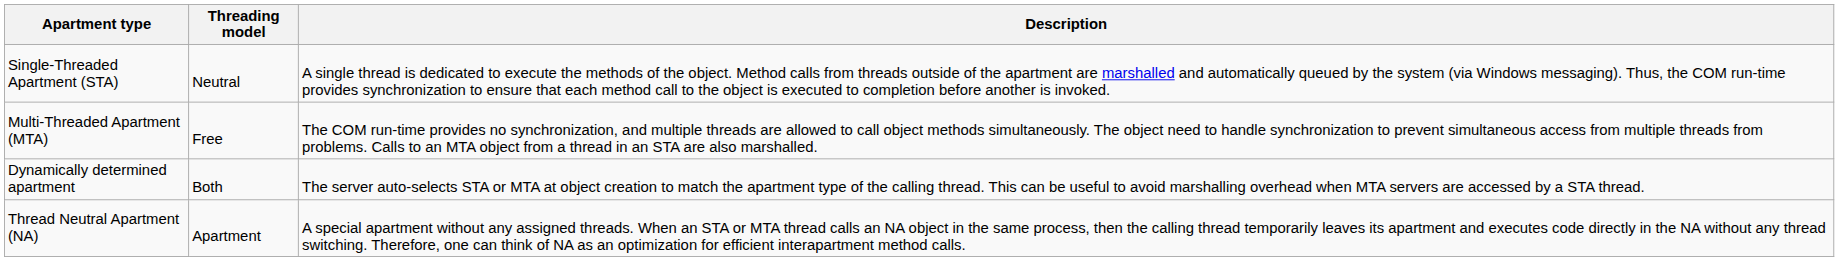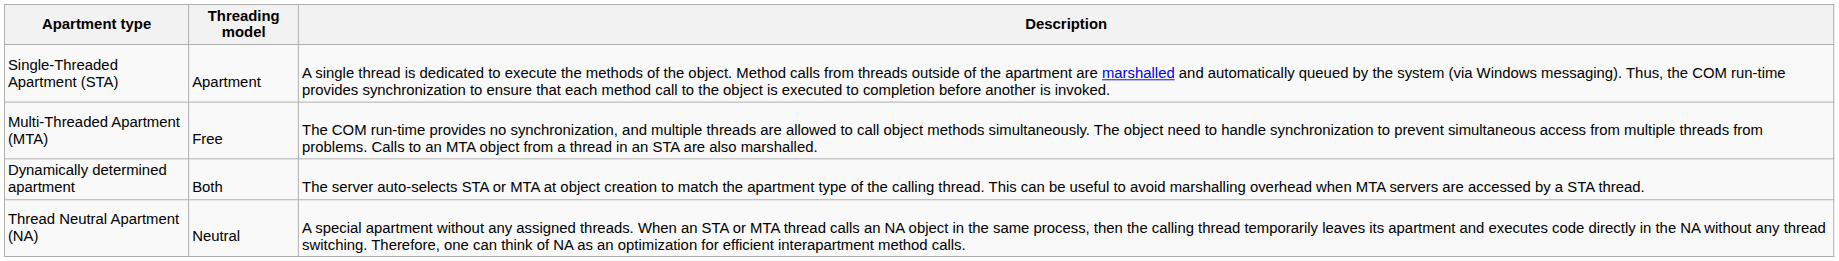 <table class="wikitable">
 <tr>
 <th>Apartment type</th>
 <th>Threading model</th>
 <th>Description</th>
 </tr>
 <tr>
 <td>Single-Threaded Apartment (STA)</td>
-<td><br>Neutral</td>
+<td><br>Apartment</td>
 <td><br>A single thread is dedicated to execute the methods of the object. Method calls from threads outside of the apartment are <a href='#'>marshalled</a> and automatically queued by the system (via Windows messaging). Thus, the COM run-time provides synchronization to ensure that each method call to the object is executed to completion before another is invoked.</td>
 </tr>
 <tr>
 <td>Multi-Threaded Apartment (MTA)</td>
 <td><br>Free</td>
 <td><br>The COM run-time provides no synchronization, and multiple threads are allowed to call object methods simultaneously. The object need to handle synchronization to prevent simultaneous access from multiple threads from problems. Calls to an MTA object from a thread in an STA are also marshalled.</td>
 </tr>
 <tr>
 <td>Dynamically determined apartment</td>
 <td><br>Both</td>
 <td><br>The server auto-selects STA or MTA at object creation to match the apartment type of the calling thread. This can be useful to avoid marshalling overhead when MTA servers are accessed by a STA thread.</td>
 </tr>
 <tr>
 <td>Thread Neutral Apartment (NA)</td>
-<td><br>Apartment</td>
+<td><br>Neutral</td>
 <td><br>A special apartment without any assigned threads. When an STA or MTA thread calls an NA object in the same process, then the calling thread temporarily leaves its apartment and executes code directly in the NA without any thread switching. Therefore, one can think of NA as an optimization for efficient interapartment method calls.</td>
 </tr>
 </table>
